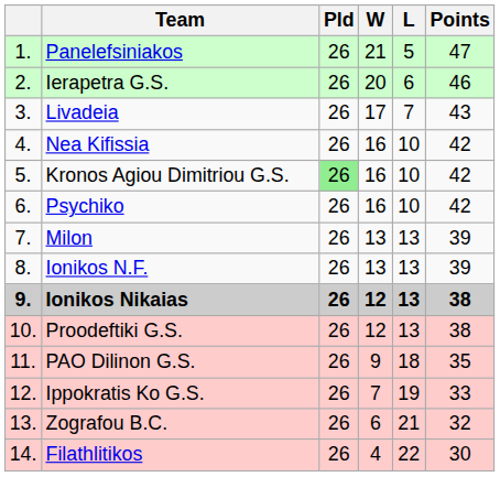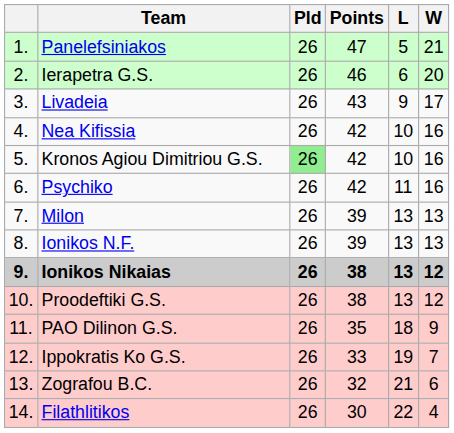 <table class="wikitable" style="text-align:center">
 <tr>
 <th width=15></th>
 <th width=220>Team</th>
 <th width=20>Pld</th>
+<th width=20>Points</th>
+<th width=20>L</th>
 <th width=20>W</th>
-<th width=20>L</th>
-<th width=20>Points</th>
 </tr>
 <tr style="background: #ccffcc;">
 <td>1.</td>
 <td align=left><a href='#'>Panelefsiniakos</a></td>
 <td>26</td>
+<td>47</td>
+<td>5</td>
 <td>21</td>
-<td>5</td>
-<td>47</td>
 </tr>
 <tr style="background: #ccffcc;">
 <td>2.</td>
 <td align=left>Ierapetra G.S.</td>
 <td>26</td>
+<td>46</td>
+<td>6</td>
 <td>20</td>
-<td>6</td>
-<td>46</td>
 </tr>
 <tr>
 <td>3.</td>
 <td align=left><a href='#'>Livadeia</a></td>
 <td>26</td>
+<td>43</td>
+<td>9</td>
 <td>17</td>
-<td>7</td>
-<td>43</td>
 </tr>
 <tr>
 <td>4.</td>
 <td align=left><a href='#'>Nea Kifissia</a></td>
 <td>26</td>
+<td>42</td>
+<td>10</td>
 <td>16</td>
-<td>10</td>
-<td>42</td>
 </tr>
 <tr>
 <td>5.</td>
 <td align=left>Kronos Agiou Dimitriou G.S.</td>
 <td style="background: lightgreen;">26</td>
+<td>42</td>
+<td>10</td>
 <td>16</td>
-<td>10</td>
-<td>42</td>
 </tr>
 <tr>
 <td>6.</td>
 <td align=left><a href='#'>Psychiko</a></td>
 <td>26</td>
+<td>42</td>
+<td>11</td>
 <td>16</td>
-<td>10</td>
-<td>42</td>
 </tr>
 <tr>
 <td>7.</td>
 <td align=left><a href='#'>Milon</a></td>
 <td>26</td>
+<td>39</td>
 <td>13</td>
 <td>13</td>
-<td>39</td>
 </tr>
 <tr>
 <td>8.</td>
 <td align=left><a href='#'>Ionikos N.F.</a></td>
 <td>26</td>
+<td>39</td>
 <td>13</td>
 <td>13</td>
-<td>39</td>
 </tr>
 <tr style="background: #cccccc;">
 <td><strong>9.</strong></td>
 <td align=left><strong>Ionikos Nikaias</strong></td>
 <td><strong>26</strong></td>
+<td><strong>38</strong></td>
+<td><strong>13</strong></td>
 <td><strong>12</strong></td>
-<td><strong>13</strong></td>
-<td><strong>38</strong></td>
 </tr>
 <tr style="background: #ffcccc;">
 <td>10.</td>
 <td align=left>Proodeftiki G.S.</td>
 <td>26</td>
+<td>38</td>
+<td>13</td>
 <td>12</td>
-<td>13</td>
-<td>38</td>
 </tr>
 <tr style="background: #ffcccc;">
 <td>11.</td>
 <td align=left>PAO Dilinon G.S.</td>
 <td>26</td>
+<td>35</td>
+<td>18</td>
 <td>9</td>
-<td>18</td>
-<td>35</td>
 </tr>
 <tr style="background: #ffcccc;">
 <td>12.</td>
 <td align=left>Ippokratis Ko G.S.</td>
 <td>26</td>
+<td>33</td>
+<td>19</td>
 <td>7</td>
-<td>19</td>
-<td>33</td>
 </tr>
 <tr style="background: #ffcccc;">
 <td>13.</td>
 <td align=left>Zografou B.C.</td>
 <td>26</td>
+<td>32</td>
+<td>21</td>
 <td>6</td>
-<td>21</td>
-<td>32</td>
 </tr>
 <tr style="background: #ffcccc;">
 <td>14.</td>
 <td align=left><a href='#'>Filathlitikos</a></td>
 <td>26</td>
+<td>30</td>
+<td>22</td>
 <td>4</td>
-<td>22</td>
-<td>30</td>
 </tr>
 </table>
